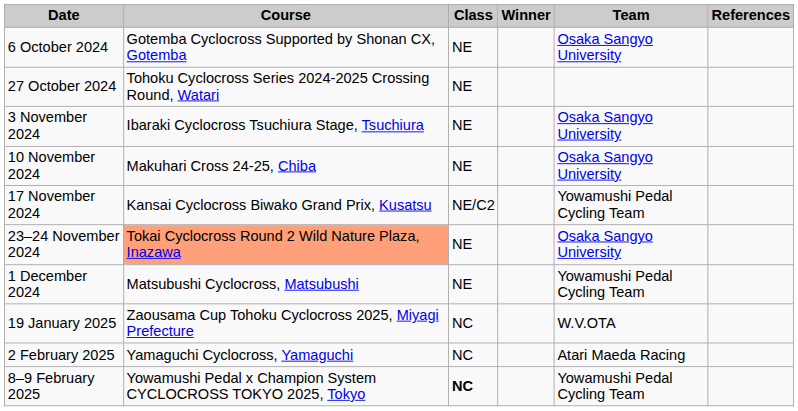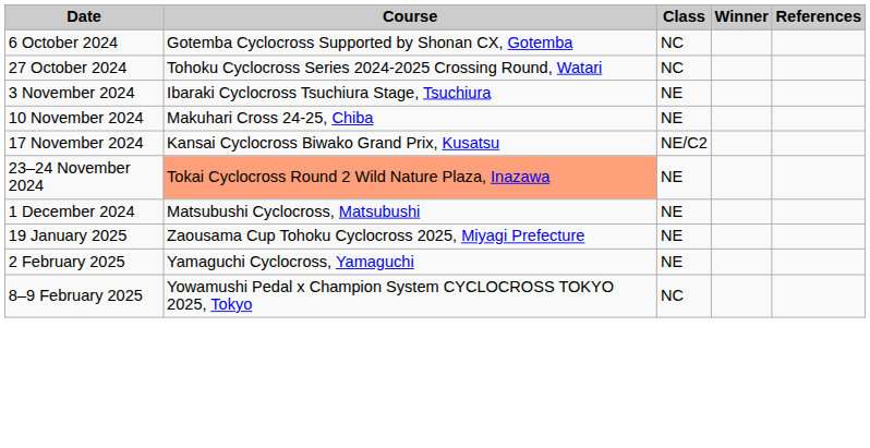 <table class="wikitable sortable alternance ">
 <tr>
 <th scope="col" style="background-color:#CCCCCC;">Date</th>
 <th scope="col" style="background-color:#CCCCCC;">Course</th>
 <th scope="col" style="background-color:#CCCCCC;">Class</th>
 <th scope="col" style="background-color:#CCCCCC;">Winner</th>
-<th scope="col" style="background-color:#CCCCCC;">Team</th>
 <th scope="col" style="background-color:#CCCCCC;">References</th>
 </tr>
 <tr>
 <td>6 October 2024</td>
 <td> Gotemba Cyclocross Supported by Shonan CX, <a href='#'>Gotemba</a></td>
-<td>NE</td>
+<td>NC</td>
 <td></td>
-<td><a href='#'>Osaka Sangyo University</a></td>
 <td></td>
 </tr>
 <tr>
 <td>27 October 2024</td>
 <td> Tohoku Cyclocross Series 2024-2025 Crossing Round, <a href='#'>Watari</a></td>
-<td>NE</td>
-<td></td>
+<td>NC</td>
 <td></td>
 <td></td>
 </tr>
 <tr>
 <td>3 November 2024</td>
 <td> Ibaraki Cyclocross Tsuchiura Stage, <a href='#'>Tsuchiura</a></td>
 <td>NE</td>
 <td></td>
-<td><a href='#'>Osaka Sangyo University</a></td>
 <td></td>
 </tr>
 <tr>
 <td>10 November 2024</td>
 <td> Makuhari Cross 24-25, <a href='#'>Chiba</a></td>
 <td>NE</td>
 <td></td>
-<td><a href='#'>Osaka Sangyo University</a></td>
 <td></td>
 </tr>
 <tr>
 <td>17 November 2024</td>
 <td> Kansai Cyclocross Biwako Grand Prix, <a href='#'>Kusatsu</a></td>
 <td>NE/C2</td>
 <td></td>
-<td>Yowamushi Pedal Cycling Team</td>
 <td></td>
 </tr>
 <tr>
 <td>23–24 November 2024</td>
 <td style="background: lightsalmon;"> Tokai Cyclocross Round 2 Wild Nature Plaza, <a href='#'>Inazawa</a></td>
 <td>NE</td>
 <td></td>
-<td><a href='#'>Osaka Sangyo University</a></td>
 <td></td>
 </tr>
 <tr>
 <td>1 December 2024</td>
 <td> Matsubushi Cyclocross, <a href='#'>Matsubushi</a></td>
 <td>NE</td>
 <td></td>
-<td>Yowamushi Pedal Cycling Team</td>
 <td></td>
 </tr>
 <tr>
 <td>19 January 2025</td>
 <td> Zaousama Cup Tohoku Cyclocross 2025, <a href='#'>Miyagi Prefecture</a></td>
-<td>NC</td>
+<td>NE</td>
 <td></td>
-<td>W.V.OTA</td>
 <td></td>
 </tr>
 <tr>
 <td>2 February 2025</td>
 <td> Yamaguchi Cyclocross, <a href='#'>Yamaguchi</a></td>
-<td>NC</td>
+<td>NE</td>
 <td></td>
-<td>Atari Maeda Racing</td>
 <td></td>
 </tr>
 <tr>
 <td>8–9 February 2025</td>
 <td> Yowamushi Pedal x Champion System CYCLOCROSS TOKYO 2025, <a href='#'>Tokyo</a></td>
-<td><strong>NC</strong></td>
+<td>NC</td>
 <td></td>
-<td>Yowamushi Pedal Cycling Team</td>
 <td></td>
 </tr>
 </table>
